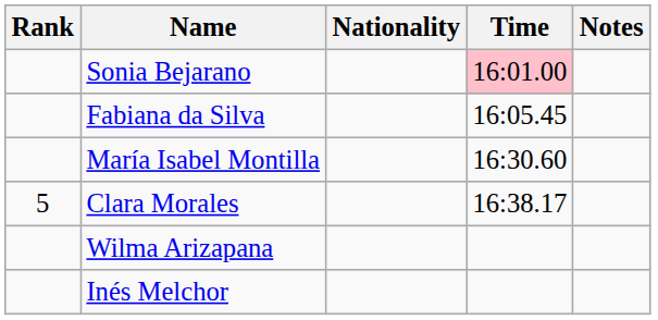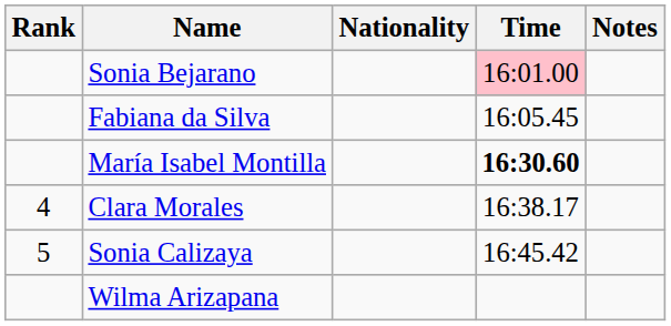 <table class="wikitable sortable" style="text-align:center;font-size:95%">
 <tr>
 <th>Rank</th>
 <th>Name</th>
 <th>Nationality</th>
 <th>Time</th>
 <th>Notes</th>
 </tr>
 <tr>
 <td></td>
 <td align=left><a href='#'>Sonia Bejarano</a></td>
 <td align=left></td>
 <td style="background: pink;">16:01.00</td>
 <td></td>
 </tr>
 <tr>
 <td></td>
 <td align=left><a href='#'>Fabiana da Silva</a></td>
 <td align=left></td>
 <td>16:05.45</td>
 <td></td>
 </tr>
 <tr>
 <td></td>
 <td align=left><a href='#'>María Isabel Montilla</a></td>
 <td align=left></td>
-<td>16:30.60</td>
+<td><strong>16:30.60</strong></td>
+<td></td>
+</tr>
+<tr>
+<td>4</td>
+<td align=left><a href='#'>Clara Morales</a></td>
+<td align=left></td>
+<td>16:38.17</td>
 <td></td>
 </tr>
 <tr>
 <td>5</td>
-<td align=left><a href='#'>Clara Morales</a></td>
+<td align=left><a href='#'>Sonia Calizaya</a></td>
 <td align=left></td>
-<td>16:38.17</td>
+<td>16:45.42</td>
 <td></td>
 </tr>
 <tr>
 <td></td>
 <td align=left><a href='#'>Wilma Arizapana</a></td>
 <td align=left></td>
 <td></td>
 <td></td>
 </tr>
-<tr>
-<td></td>
-<td align=left><a href='#'>Inés Melchor</a></td>
-<td align=left></td>
-<td></td>
-<td></td>
-</tr>
 </table>
